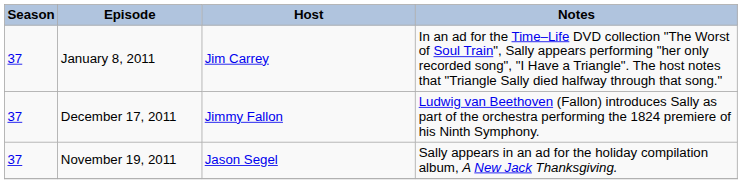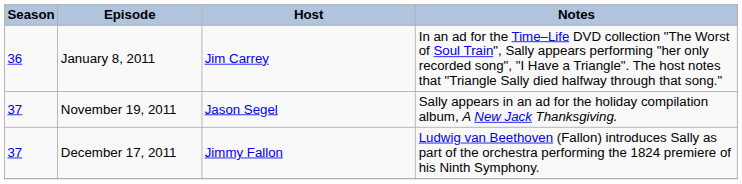 <table class="wikitable" style="width:100%;">
 <tr>
 <th style="background:#B0C4DE;" width="5%">Season</th>
 <th style="background:#B0C4DE;" width="20%">Episode</th>
 <th style="background:#B0C4DE;" width="30%">Host</th>
 <th style="background:#B0C4DE;" width="45%">Notes</th>
 </tr>
 <tr>
-<td><a href='#'>37</a></td>
+<td><a href='#'>36</a></td>
 <td>January 8, 2011</td>
 <td><a href='#'>Jim Carrey</a></td>
 <td>In an ad for the <a href='#'>Time–Life</a> DVD collection "The Worst of <a href='#'>Soul Train</a>", Sally appears performing "her only recorded song", "I Have a Triangle". The host notes that "Triangle Sally died halfway through that song."</td>
+</tr>
+<tr>
+<td><a href='#'>37</a></td>
+<td>November 19, 2011</td>
+<td><a href='#'>Jason Segel</a></td>
+<td>Sally appears in an ad for the holiday compilation album, <em>A <a href='#'>New Jack</a> Thanksgiving.</em></td>
 </tr>
 <tr>
 <td><a href='#'>37</a></td>
 <td>December 17, 2011</td>
 <td><a href='#'>Jimmy Fallon</a></td>
 <td><a href='#'>Ludwig van Beethoven</a> (Fallon) introduces Sally as part of the orchestra performing the 1824 premiere of his Ninth Symphony.</td>
 </tr>
 <tr>
-<td><a href='#'>37</a></td>
-<td>November 19, 2011</td>
-<td><a href='#'>Jason Segel</a></td>
-<td>Sally appears in an ad for the holiday compilation album, <em>A <a href='#'>New Jack</a> Thanksgiving.</em></td>
-</tr>
-<tr>
 </tr>
 </table>
